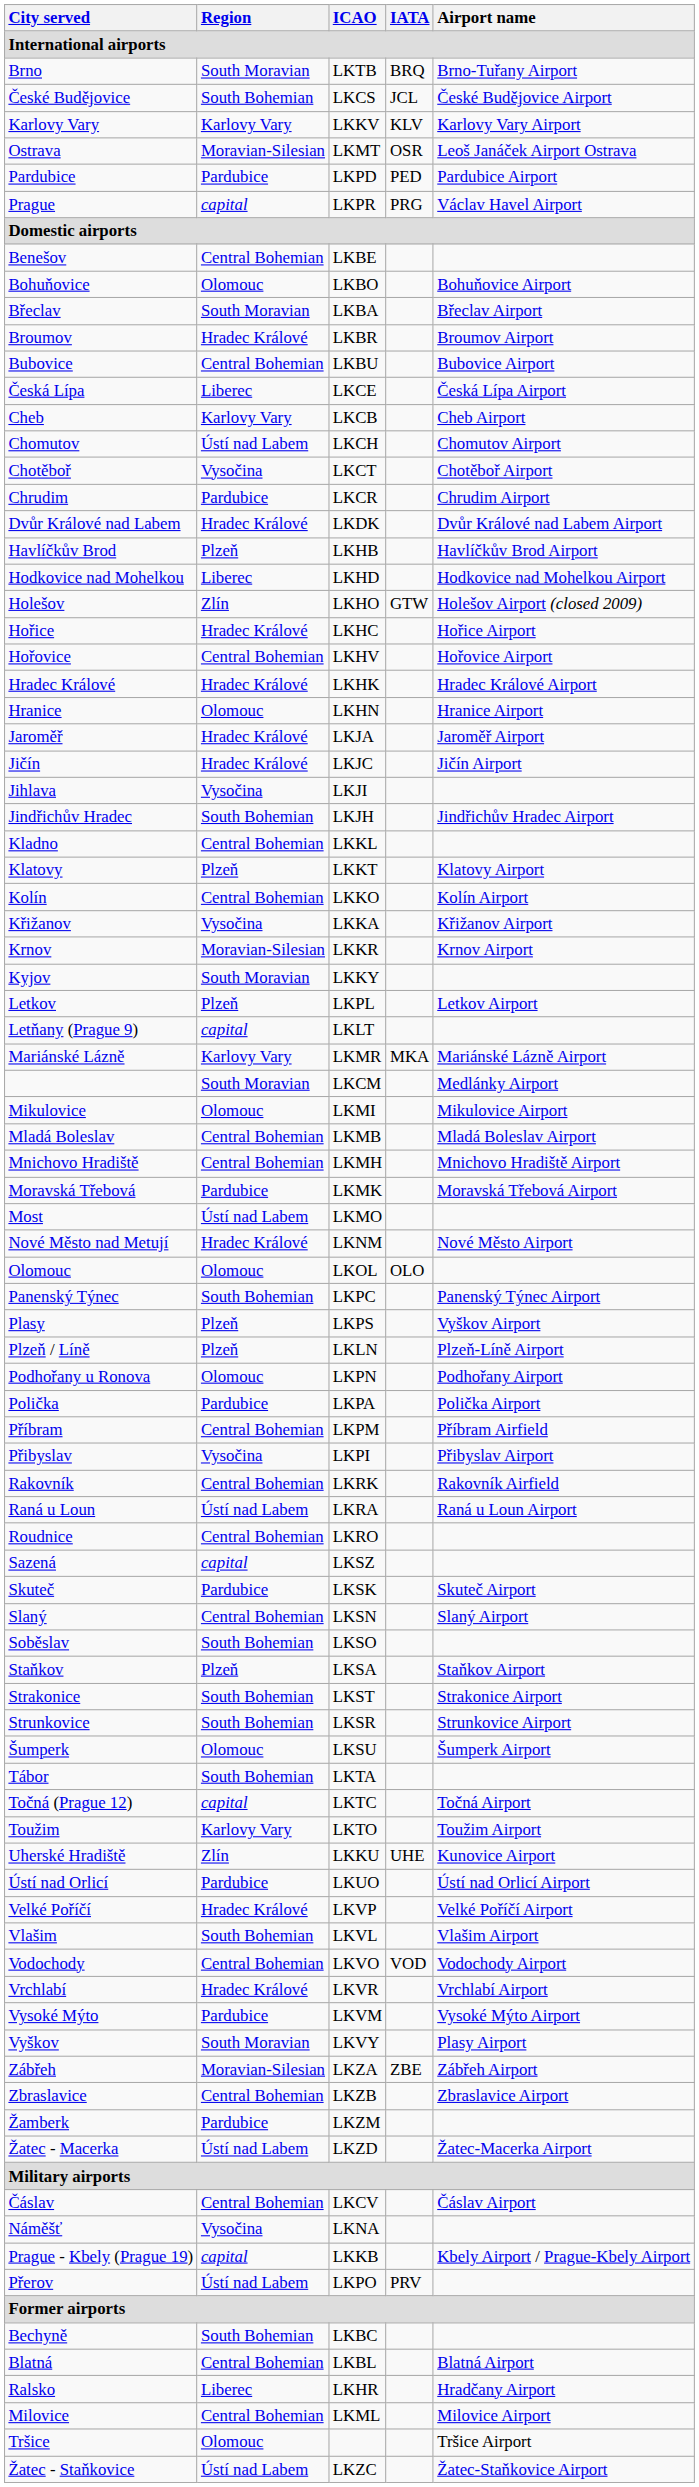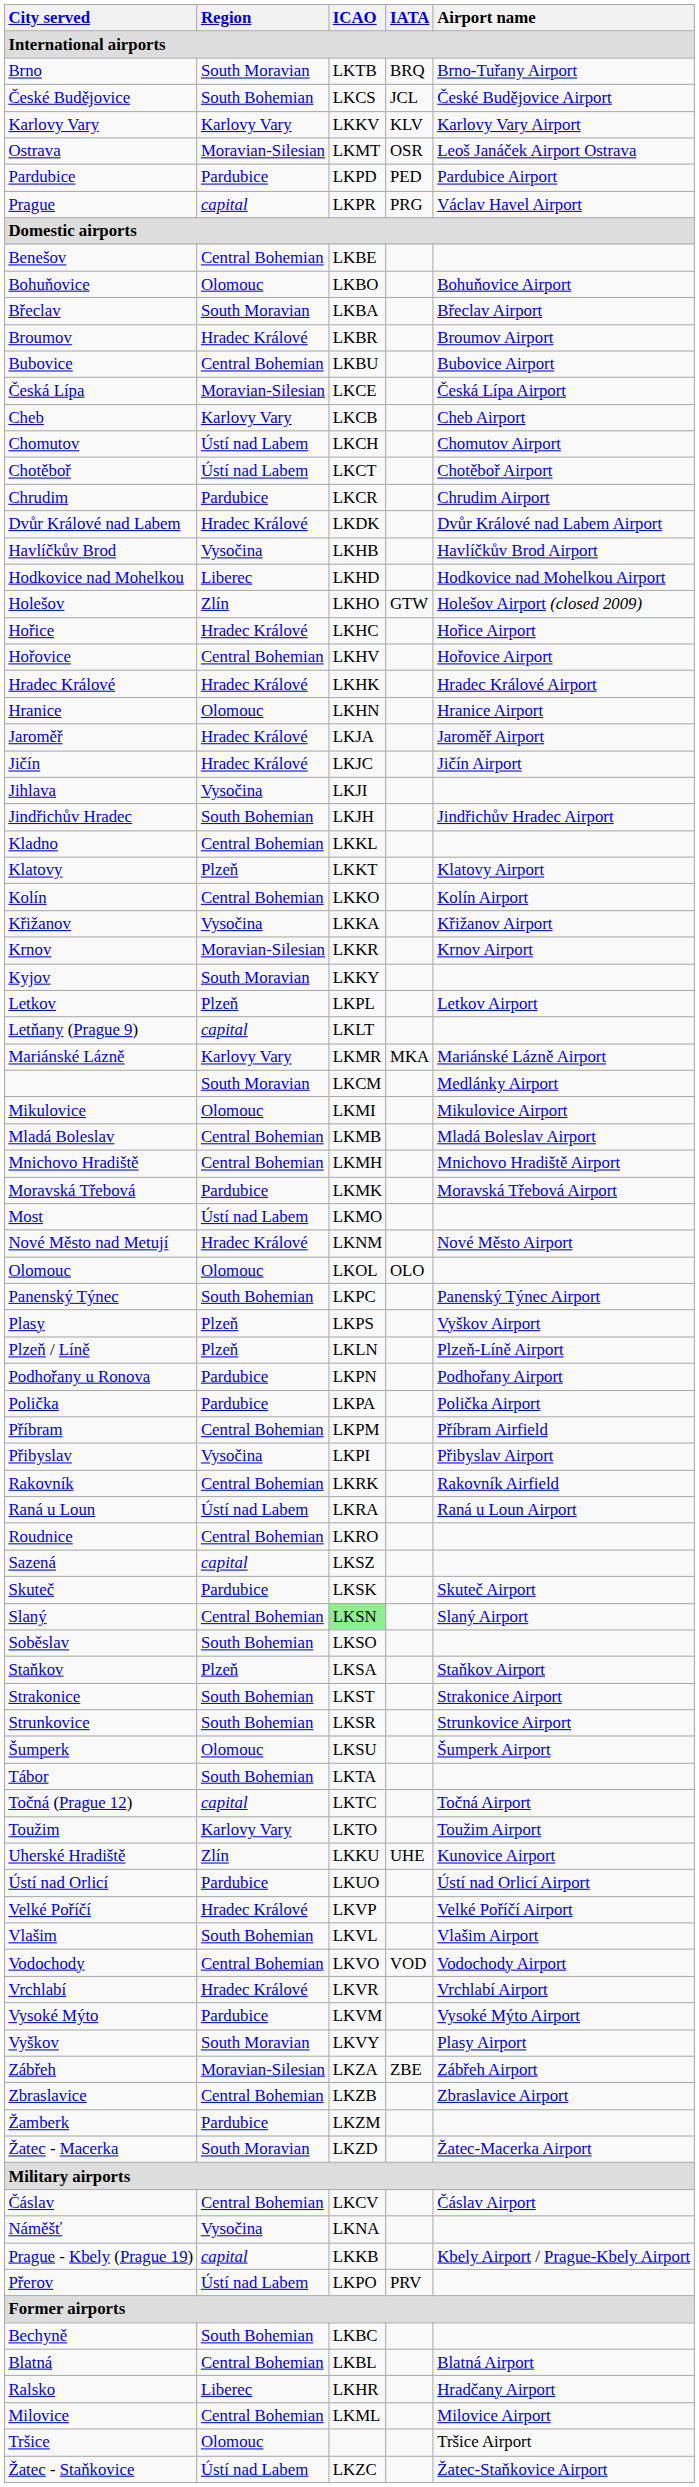 <table class="wikitable sortable mw-collapsible">
 <tr style="vertical-align:baseline;">
 <th style="text-align:left;"><a href='#'>City served</a></th>
 <th style="text-align:left;"><a href='#'>Region</a></th>
 <th style="text-align:left;"><a href='#'>ICAO</a></th>
 <th style="text-align:left;"><a href='#'>IATA</a></th>
 <th style="text-align:left;">Airport name</th>
 </tr>
 <tr class="sortbottom" style="background:#ddd;">
 <td colspan="5"><strong>International airports</strong></td>
 </tr>
 <tr valign="top">
 <td><a href='#'>Brno</a></td>
 <td><a href='#'>South Moravian</a></td>
 <td>LKTB</td>
 <td>BRQ</td>
 <td><a href='#'>Brno-Tuřany Airport</a></td>
 </tr>
 <tr valign="top">
 <td><a href='#'>České Budějovice</a></td>
 <td><a href='#'>South Bohemian</a></td>
 <td>LKCS</td>
 <td>JCL</td>
 <td><a href='#'>České Budějovice Airport</a></td>
 </tr>
 <tr valign="top">
 <td><a href='#'>Karlovy Vary</a></td>
 <td><a href='#'>Karlovy Vary</a></td>
 <td>LKKV</td>
 <td>KLV</td>
 <td><a href='#'>Karlovy Vary Airport</a></td>
 </tr>
 <tr valign="top">
 <td><a href='#'>Ostrava</a></td>
 <td><a href='#'>Moravian-Silesian</a></td>
 <td>LKMT</td>
 <td>OSR</td>
 <td><a href='#'>Leoš Janáček Airport Ostrava</a></td>
 </tr>
 <tr valign="top">
 <td><a href='#'>Pardubice</a></td>
 <td><a href='#'>Pardubice</a></td>
 <td>LKPD</td>
 <td>PED</td>
 <td><a href='#'>Pardubice Airport</a></td>
 </tr>
 <tr valign="top">
 <td><a href='#'>Prague</a></td>
 <td><a href='#'><em>capital</em></a></td>
 <td>LKPR</td>
 <td>PRG</td>
 <td><a href='#'>Václav Havel Airport</a></td>
 </tr>
 <tr class="sortbottom" style="background:#ddd;">
 <td colspan="5"><strong>Domestic airports</strong></td>
 </tr>
 <tr valign="top">
 <td><a href='#'>Benešov</a></td>
 <td><a href='#'>Central Bohemian</a></td>
 <td>LKBE</td>
 <td></td>
 <td></td>
 </tr>
 <tr valign="top">
 <td><a href='#'>Bohuňovice</a></td>
 <td><a href='#'>Olomouc</a></td>
 <td>LKBO</td>
 <td></td>
 <td><a href='#'>Bohuňovice Airport</a></td>
 </tr>
 <tr valign="top">
 <td><a href='#'>Břeclav</a></td>
 <td><a href='#'>South Moravian</a></td>
 <td>LKBA</td>
 <td></td>
 <td><a href='#'>Břeclav Airport</a></td>
 </tr>
 <tr valign="top">
 <td><a href='#'>Broumov</a></td>
 <td><a href='#'>Hradec Králové</a></td>
 <td>LKBR</td>
 <td></td>
 <td><a href='#'>Broumov Airport</a></td>
 </tr>
 <tr valign="top">
 <td><a href='#'>Bubovice</a></td>
 <td><a href='#'>Central Bohemian</a></td>
 <td>LKBU</td>
 <td></td>
 <td><a href='#'>Bubovice Airport</a></td>
 </tr>
 <tr valign="top">
 <td><a href='#'>Česká Lípa</a></td>
-<td><a href='#'>Liberec</a></td>
+<td><a href='#'>Moravian-Silesian</a></td>
 <td>LKCE</td>
 <td></td>
 <td><a href='#'>Česká Lípa Airport</a></td>
 </tr>
 <tr valign="top">
 <td><a href='#'>Cheb</a></td>
 <td><a href='#'>Karlovy Vary</a></td>
 <td>LKCB</td>
 <td></td>
 <td><a href='#'>Cheb Airport</a></td>
 </tr>
 <tr valign="top">
 <td><a href='#'>Chomutov</a></td>
 <td><a href='#'>Ústí nad Labem</a></td>
 <td>LKCH</td>
 <td></td>
 <td><a href='#'>Chomutov Airport</a></td>
 </tr>
 <tr valign="top">
 <td><a href='#'>Chotěboř</a></td>
-<td><a href='#'>Vysočina</a></td>
+<td><a href='#'>Ústí nad Labem</a></td>
 <td>LKCT</td>
 <td></td>
 <td><a href='#'>Chotěboř Airport</a></td>
 </tr>
 <tr valign="top">
 <td><a href='#'>Chrudim</a></td>
 <td><a href='#'>Pardubice</a></td>
 <td>LKCR</td>
 <td></td>
 <td><a href='#'>Chrudim Airport</a> </td>
 </tr>
 <tr valign="top">
 <td><a href='#'>Dvůr Králové nad Labem</a></td>
 <td><a href='#'>Hradec Králové</a></td>
 <td>LKDK</td>
 <td></td>
 <td><a href='#'>Dvůr Králové nad Labem Airport</a></td>
 </tr>
 <tr valign="top">
 <td><a href='#'>Havlíčkův Brod</a></td>
-<td><a href='#'>Plzeň</a></td>
+<td><a href='#'>Vysočina</a></td>
 <td>LKHB</td>
 <td></td>
 <td><a href='#'>Havlíčkův Brod Airport</a></td>
 </tr>
 <tr valign="top">
 <td><a href='#'>Hodkovice nad Mohelkou</a></td>
 <td><a href='#'>Liberec</a></td>
 <td>LKHD</td>
 <td></td>
 <td><a href='#'>Hodkovice nad Mohelkou Airport</a></td>
 </tr>
 <tr valign="top">
 <td><a href='#'>Holešov</a></td>
 <td><a href='#'>Zlín</a></td>
 <td>LKHO</td>
 <td>GTW</td>
 <td><a href='#'>Holešov Airport</a> <em>(closed 2009)</em></td>
 </tr>
 <tr valign="top">
 <td><a href='#'>Hořice</a></td>
 <td><a href='#'>Hradec Králové</a></td>
 <td>LKHC</td>
 <td></td>
 <td><a href='#'>Hořice Airport</a></td>
 </tr>
 <tr valign="top">
 <td><a href='#'>Hořovice</a></td>
 <td><a href='#'>Central Bohemian</a></td>
 <td>LKHV</td>
 <td></td>
 <td><a href='#'>Hořovice Airport</a></td>
 </tr>
 <tr valign="top">
 <td><a href='#'>Hradec Králové</a></td>
 <td><a href='#'>Hradec Králové</a></td>
 <td>LKHK</td>
 <td></td>
 <td><a href='#'>Hradec Králové Airport</a></td>
 </tr>
 <tr valign="top">
 <td><a href='#'>Hranice</a></td>
 <td><a href='#'>Olomouc</a></td>
 <td>LKHN</td>
 <td></td>
 <td><a href='#'>Hranice Airport</a></td>
 </tr>
 <tr valign="top">
 <td><a href='#'>Jaroměř</a></td>
 <td><a href='#'>Hradec Králové</a></td>
 <td>LKJA</td>
 <td></td>
 <td><a href='#'>Jaroměř Airport</a></td>
 </tr>
 <tr valign="top">
 <td><a href='#'>Jičín</a></td>
 <td><a href='#'>Hradec Králové</a></td>
 <td>LKJC</td>
 <td></td>
 <td><a href='#'>Jičín Airport</a></td>
 </tr>
 <tr valign="top">
 <td><a href='#'>Jihlava</a></td>
 <td><a href='#'>Vysočina</a></td>
 <td>LKJI</td>
 <td></td>
 <td></td>
 </tr>
 <tr valign="top">
 <td><a href='#'>Jindřichův Hradec</a></td>
 <td><a href='#'>South Bohemian</a></td>
 <td>LKJH</td>
 <td></td>
 <td><a href='#'>Jindřichův Hradec Airport</a></td>
 </tr>
 <tr valign="top">
 <td><a href='#'>Kladno</a></td>
 <td><a href='#'>Central Bohemian</a></td>
 <td>LKKL</td>
 <td></td>
 <td></td>
 </tr>
 <tr valign="top">
 <td><a href='#'>Klatovy</a></td>
 <td><a href='#'>Plzeň</a></td>
 <td>LKKT</td>
 <td></td>
 <td><a href='#'>Klatovy Airport</a></td>
 </tr>
 <tr valign="top">
 <td><a href='#'>Kolín</a></td>
 <td><a href='#'>Central Bohemian</a></td>
 <td>LKKO</td>
 <td></td>
 <td><a href='#'>Kolín Airport</a></td>
 </tr>
 <tr valign="top">
 <td><a href='#'>Křižanov</a></td>
 <td><a href='#'>Vysočina</a></td>
 <td>LKKA</td>
 <td></td>
 <td><a href='#'>Křižanov Airport</a></td>
 </tr>
 <tr valign="top">
 <td><a href='#'>Krnov</a></td>
 <td><a href='#'>Moravian-Silesian</a></td>
 <td>LKKR</td>
 <td></td>
 <td><a href='#'>Krnov Airport</a></td>
 </tr>
 <tr valign="top">
 <td><a href='#'>Kyjov</a></td>
 <td><a href='#'>South Moravian</a></td>
 <td>LKKY</td>
 <td></td>
 <td></td>
 </tr>
 <tr valign="top">
 <td><a href='#'>Letkov</a></td>
 <td><a href='#'>Plzeň</a></td>
 <td>LKPL</td>
 <td></td>
 <td><a href='#'>Letkov Airport</a> </td>
 </tr>
 <tr valign="top">
 <td><a href='#'>Letňany</a> (<a href='#'>Prague 9</a>)</td>
 <td><a href='#'><em>capital</em></a></td>
 <td>LKLT</td>
 <td></td>
 <td></td>
 </tr>
 <tr valign="top">
 <td><a href='#'>Mariánské Lázně</a></td>
 <td><a href='#'>Karlovy Vary</a></td>
 <td>LKMR</td>
 <td>MKA</td>
 <td><a href='#'>Mariánské Lázně Airport</a></td>
 </tr>
 <tr valign="top">
 <td></td>
 <td><a href='#'>South Moravian</a></td>
 <td>LKCM</td>
 <td></td>
 <td><a href='#'>Medlánky Airport</a></td>
 </tr>
 <tr valign="top">
 <td><a href='#'>Mikulovice</a></td>
 <td><a href='#'>Olomouc</a></td>
 <td>LKMI</td>
 <td></td>
 <td><a href='#'>Mikulovice Airport</a></td>
 </tr>
 <tr valign="top">
 <td><a href='#'>Mladá Boleslav</a></td>
 <td><a href='#'>Central Bohemian</a></td>
 <td>LKMB</td>
 <td></td>
 <td><a href='#'>Mladá Boleslav Airport</a></td>
 </tr>
 <tr valign="top">
 <td><a href='#'>Mnichovo Hradiště</a></td>
 <td><a href='#'>Central Bohemian</a></td>
 <td>LKMH</td>
 <td></td>
 <td><a href='#'>Mnichovo Hradiště Airport</a></td>
 </tr>
 <tr valign="top">
 <td><a href='#'>Moravská Třebová</a></td>
 <td><a href='#'>Pardubice</a></td>
 <td>LKMK</td>
 <td></td>
 <td><a href='#'>Moravská Třebová Airport</a></td>
 </tr>
 <tr valign="top">
 <td><a href='#'>Most</a></td>
 <td><a href='#'>Ústí nad Labem</a></td>
 <td>LKMO</td>
 <td></td>
 <td></td>
 </tr>
 <tr valign="top">
 <td><a href='#'>Nové Město nad Metují</a></td>
 <td><a href='#'>Hradec Králové</a></td>
 <td>LKNM</td>
 <td></td>
 <td><a href='#'>Nové Město Airport</a></td>
 </tr>
 <tr valign="top">
 <td><a href='#'>Olomouc</a></td>
 <td><a href='#'>Olomouc</a></td>
 <td>LKOL</td>
 <td>OLO</td>
 <td></td>
 </tr>
 <tr valign="top">
 <td><a href='#'>Panenský Týnec</a></td>
 <td><a href='#'>South Bohemian</a></td>
 <td>LKPC</td>
 <td></td>
 <td><a href='#'>Panenský Týnec Airport</a></td>
 </tr>
 <tr valign="top">
 <td><a href='#'>Plasy</a></td>
 <td><a href='#'>Plzeň</a></td>
 <td>LKPS</td>
 <td></td>
 <td><a href='#'>Vyškov Airport</a></td>
 </tr>
 <tr valign="top">
 <td><a href='#'>Plzeň</a> / <a href='#'>Líně</a></td>
 <td><a href='#'>Plzeň</a></td>
 <td>LKLN</td>
 <td></td>
 <td><a href='#'>Plzeň-Líně Airport</a></td>
 </tr>
 <tr valign="top">
 <td><a href='#'>Podhořany u Ronova</a></td>
-<td><a href='#'>Olomouc</a></td>
+<td><a href='#'>Pardubice</a></td>
 <td>LKPN</td>
 <td></td>
 <td><a href='#'>Podhořany Airport</a> </td>
 </tr>
 <tr valign="top">
 <td><a href='#'>Polička</a></td>
 <td><a href='#'>Pardubice</a></td>
 <td>LKPA</td>
 <td></td>
 <td><a href='#'>Polička Airport</a></td>
 </tr>
 <tr valign="top">
 <td><a href='#'>Příbram</a></td>
 <td><a href='#'>Central Bohemian</a></td>
 <td>LKPM</td>
 <td></td>
 <td><a href='#'>Příbram Airfield</a></td>
 </tr>
 <tr valign="top">
 <td><a href='#'>Přibyslav</a></td>
 <td><a href='#'>Vysočina</a></td>
 <td>LKPI</td>
 <td></td>
 <td><a href='#'>Přibyslav Airport</a></td>
 </tr>
 <tr valign="top">
 <td><a href='#'>Rakovník</a></td>
 <td><a href='#'>Central Bohemian</a></td>
 <td>LKRK</td>
 <td></td>
 <td><a href='#'>Rakovník Airfield</a></td>
 </tr>
 <tr valign="top">
 <td><a href='#'>Raná u Loun</a></td>
 <td><a href='#'>Ústí nad Labem</a></td>
 <td>LKRA</td>
 <td></td>
 <td><a href='#'>Raná u Loun Airport</a></td>
 </tr>
 <tr valign="top">
 <td><a href='#'>Roudnice</a></td>
 <td><a href='#'>Central Bohemian</a></td>
 <td>LKRO</td>
 <td></td>
 <td></td>
 </tr>
 <tr valign="top">
 <td><a href='#'>Sazená</a></td>
 <td><a href='#'><em>capital</em></a></td>
 <td>LKSZ</td>
 <td></td>
 <td></td>
 </tr>
 <tr valign="top">
 <td><a href='#'>Skuteč</a></td>
 <td><a href='#'>Pardubice</a></td>
 <td>LKSK</td>
 <td></td>
 <td><a href='#'>Skuteč Airport</a></td>
 </tr>
 <tr valign="top">
 <td><a href='#'>Slaný</a></td>
 <td><a href='#'>Central Bohemian</a></td>
-<td>LKSN</td>
+<td style="background: lightgreen;">LKSN</td>
 <td></td>
 <td><a href='#'>Slaný Airport</a></td>
 </tr>
 <tr valign="top">
 <td><a href='#'>Soběslav</a></td>
 <td><a href='#'>South Bohemian</a></td>
 <td>LKSO</td>
 <td></td>
 <td></td>
 </tr>
 <tr valign="top">
 <td><a href='#'>Staňkov</a></td>
 <td><a href='#'>Plzeň</a></td>
 <td>LKSA</td>
 <td></td>
 <td><a href='#'>Staňkov Airport</a></td>
 </tr>
 <tr valign="top">
 <td><a href='#'>Strakonice</a></td>
 <td><a href='#'>South Bohemian</a></td>
 <td>LKST</td>
 <td></td>
 <td><a href='#'>Strakonice Airport</a></td>
 </tr>
 <tr valign="top">
 <td><a href='#'>Strunkovice</a></td>
 <td><a href='#'>South Bohemian</a></td>
 <td>LKSR</td>
 <td></td>
 <td><a href='#'>Strunkovice Airport</a></td>
 </tr>
 <tr valign="top">
 <td><a href='#'>Šumperk</a></td>
 <td><a href='#'>Olomouc</a></td>
 <td>LKSU</td>
 <td></td>
 <td><a href='#'>Šumperk Airport</a></td>
 </tr>
 <tr valign="top">
 <td><a href='#'>Tábor</a></td>
 <td><a href='#'>South Bohemian</a></td>
 <td>LKTA</td>
 <td></td>
 <td></td>
 </tr>
 <tr valign="top">
 <td><a href='#'>Točná</a> (<a href='#'>Prague 12</a>)</td>
 <td><a href='#'><em>capital</em></a></td>
 <td>LKTC</td>
 <td></td>
 <td><a href='#'>Točná Airport</a></td>
 </tr>
 <tr valign="top">
 <td><a href='#'>Toužim</a></td>
 <td><a href='#'>Karlovy Vary</a></td>
 <td>LKTO</td>
 <td></td>
 <td><a href='#'>Toužim Airport</a></td>
 </tr>
 <tr valign="top">
 <td><a href='#'>Uherské Hradiště</a></td>
 <td><a href='#'>Zlín</a></td>
 <td>LKKU</td>
 <td>UHE</td>
 <td><a href='#'>Kunovice Airport</a></td>
 </tr>
 <tr valign="top">
 <td><a href='#'>Ústí nad Orlicí</a></td>
 <td><a href='#'>Pardubice</a></td>
 <td>LKUO</td>
 <td></td>
 <td><a href='#'>Ústí nad Orlicí Airport</a></td>
 </tr>
 <tr valign="top">
 <td><a href='#'>Velké Poříčí</a></td>
 <td><a href='#'>Hradec Králové</a></td>
 <td>LKVP</td>
 <td></td>
 <td><a href='#'>Velké Poříčí Airport</a></td>
 </tr>
 <tr valign="top">
 <td><a href='#'>Vlašim</a></td>
 <td><a href='#'>South Bohemian</a></td>
 <td>LKVL</td>
 <td></td>
 <td><a href='#'>Vlašim Airport</a></td>
 </tr>
 <tr valign="top">
 <td><a href='#'>Vodochody</a></td>
 <td><a href='#'>Central Bohemian</a></td>
 <td>LKVO</td>
 <td>VOD</td>
 <td><a href='#'>Vodochody Airport</a></td>
 </tr>
 <tr valign="top">
 <td><a href='#'>Vrchlabí</a></td>
 <td><a href='#'>Hradec Králové</a></td>
 <td>LKVR</td>
 <td></td>
 <td><a href='#'>Vrchlabí Airport</a></td>
 </tr>
 <tr valign="top">
 <td><a href='#'>Vysoké Mýto</a></td>
 <td><a href='#'>Pardubice</a></td>
 <td>LKVM</td>
 <td></td>
 <td><a href='#'>Vysoké Mýto Airport</a></td>
 </tr>
 <tr valign="top">
 <td><a href='#'>Vyškov</a></td>
 <td><a href='#'>South Moravian</a></td>
 <td>LKVY</td>
 <td></td>
 <td><a href='#'>Plasy Airport</a></td>
 </tr>
 <tr valign="top">
 <td><a href='#'>Zábřeh</a></td>
 <td><a href='#'>Moravian-Silesian</a></td>
 <td>LKZA</td>
 <td>ZBE</td>
 <td><a href='#'>Zábřeh Airport</a></td>
 </tr>
 <tr valign="top">
 <td><a href='#'>Zbraslavice</a></td>
 <td><a href='#'>Central Bohemian</a></td>
 <td>LKZB</td>
 <td></td>
 <td><a href='#'>Zbraslavice Airport</a></td>
 </tr>
 <tr valign="top">
 <td><a href='#'>Žamberk</a></td>
 <td><a href='#'>Pardubice</a></td>
 <td>LKZM</td>
 <td></td>
 <td></td>
 </tr>
 <tr valign="top">
 <td><a href='#'>Žatec</a> - <a href='#'>Macerka</a></td>
-<td><a href='#'>Ústí nad Labem</a></td>
+<td><a href='#'>South Moravian</a></td>
 <td>LKZD</td>
 <td></td>
 <td><a href='#'>Žatec-Macerka Airport</a></td>
 </tr>
 <tr class="sortbottom" style="background:#ddd;">
 <td colspan="5"><strong>Military airports</strong></td>
 </tr>
 <tr valign="top">
 <td><a href='#'>Čáslav</a></td>
 <td><a href='#'>Central Bohemian</a></td>
 <td>LKCV</td>
 <td></td>
 <td><a href='#'>Čáslav Airport</a> </td>
 </tr>
 <tr valign="top">
 <td><a href='#'>Náměšť</a></td>
 <td><a href='#'>Vysočina</a></td>
 <td>LKNA</td>
 <td></td>
 <td> </td>
 </tr>
 <tr valign="top">
 <td><a href='#'>Prague</a> - <a href='#'>Kbely</a> (<a href='#'>Prague 19</a>)</td>
 <td><a href='#'><em>capital</em></a></td>
 <td>LKKB</td>
 <td></td>
 <td><a href='#'>Kbely Airport</a> / <a href='#'>Prague-Kbely Airport</a> </td>
 </tr>
 <tr valign="top">
 <td><a href='#'>Přerov</a></td>
 <td><a href='#'>Ústí nad Labem</a></td>
 <td>LKPO</td>
 <td>PRV</td>
 <td> </td>
 </tr>
 <tr class="sortbottom" style="background:#ddd;">
 <td colspan="5"><strong>Former airports</strong></td>
 </tr>
 <tr valign="top">
 <td><a href='#'>Bechyně</a></td>
 <td><a href='#'>South Bohemian</a></td>
 <td>LKBC</td>
 <td></td>
 <td></td>
 </tr>
 <tr valign="top">
 <td><a href='#'>Blatná</a></td>
 <td><a href='#'>Central Bohemian</a></td>
 <td>LKBL</td>
 <td></td>
 <td><a href='#'>Blatná Airport</a></td>
 </tr>
 <tr valign="top">
 <td><a href='#'>Ralsko</a></td>
 <td><a href='#'>Liberec</a></td>
 <td>LKHR</td>
 <td></td>
 <td><a href='#'>Hradčany Airport</a></td>
 </tr>
 <tr valign="top">
 <td><a href='#'>Milovice</a></td>
 <td><a href='#'>Central Bohemian</a></td>
 <td>LKML</td>
 <td></td>
 <td><a href='#'>Milovice Airport</a></td>
 </tr>
 <tr>
 <td><a href='#'>Tršice</a></td>
 <td><a href='#'>Olomouc</a></td>
 <td></td>
 <td></td>
 <td>Tršice Airport</td>
 </tr>
 <tr valign="top">
 <td><a href='#'>Žatec</a> - <a href='#'>Staňkovice</a></td>
 <td><a href='#'>Ústí nad Labem</a></td>
 <td>LKZC</td>
 <td></td>
 <td><a href='#'>Žatec-Staňkovice Airport</a></td>
 </tr>
 </table>
